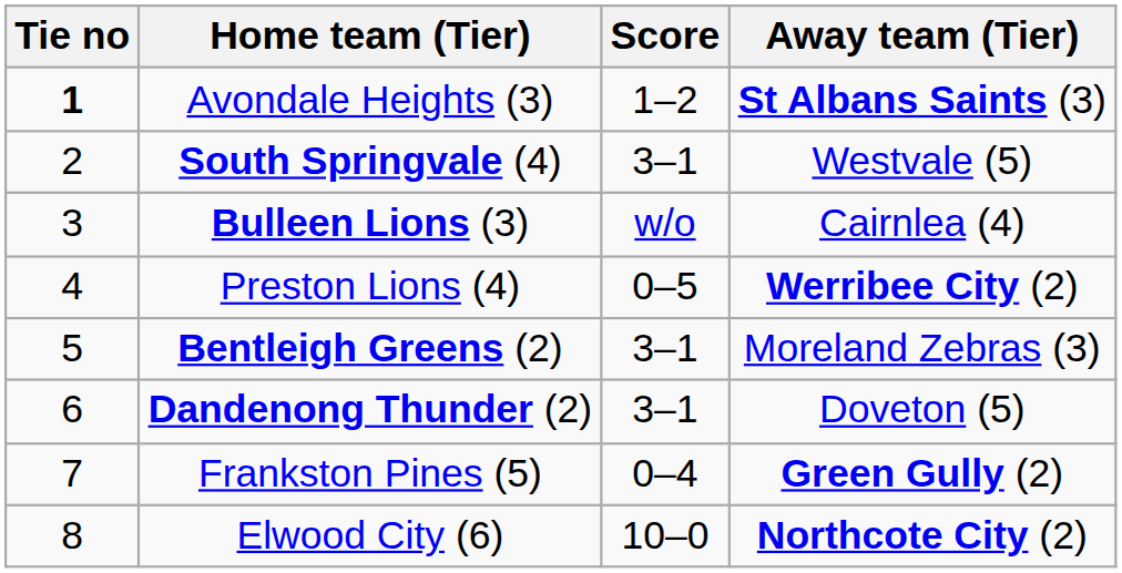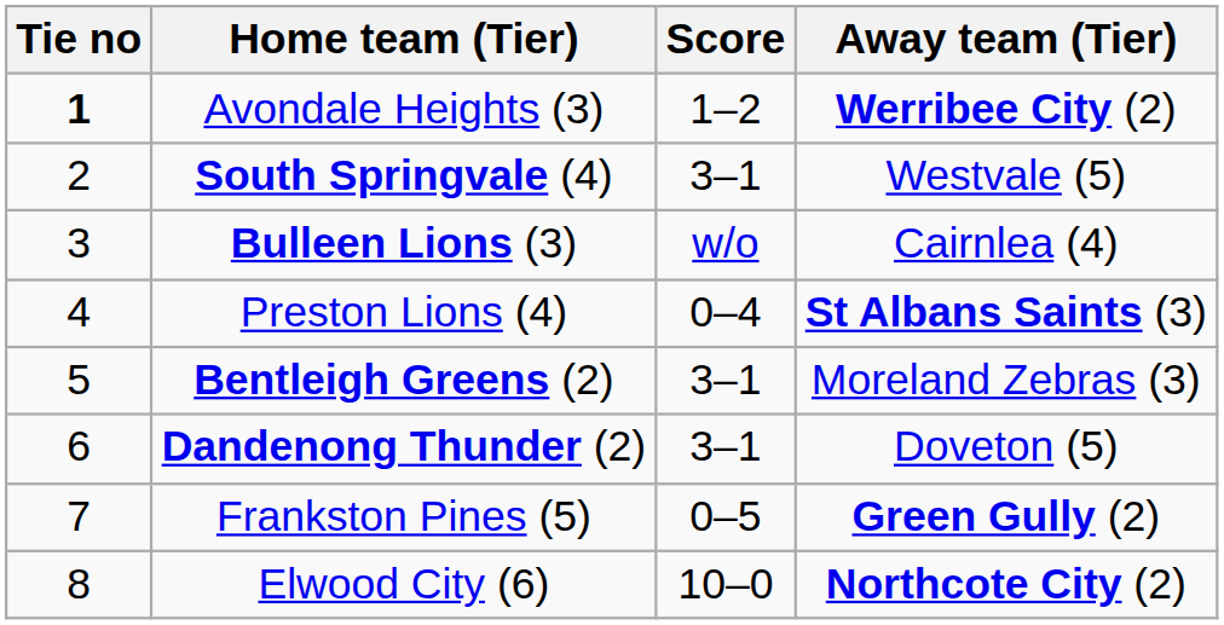 <table class="wikitable" style="text-align:center">
 <tr>
 <th>Tie no</th>
 <th>Home team (Tier)</th>
 <th>Score</th>
 <th>Away team (Tier)</th>
 </tr>
 <tr>
 <td><strong>1</strong></td>
 <td><a href='#'>Avondale Heights</a> (3)</td>
 <td>1–2</td>
-<td><strong><a href='#'>St Albans Saints</a></strong> (3)</td>
+<td><strong><a href='#'>Werribee City</a></strong> (2)</td>
 </tr>
 <tr>
 <td>2</td>
 <td><strong><a href='#'>South Springvale</a></strong> (4)</td>
 <td>3–1</td>
 <td><a href='#'>Westvale</a> (5)</td>
 </tr>
 <tr>
 <td>3</td>
 <td><strong><a href='#'>Bulleen Lions</a></strong> (3)</td>
 <td><a href='#'>w/o</a></td>
 <td><a href='#'>Cairnlea</a> (4)</td>
 </tr>
 <tr>
 <td>4</td>
 <td><a href='#'>Preston Lions</a> (4)</td>
-<td>0–5</td>
-<td><strong><a href='#'>Werribee City</a></strong> (2)</td>
+<td>0–4</td>
+<td><strong><a href='#'>St Albans Saints</a></strong> (3)</td>
 </tr>
 <tr>
 <td>5</td>
 <td><strong><a href='#'>Bentleigh Greens</a></strong> (2)</td>
 <td>3–1</td>
 <td><a href='#'>Moreland Zebras</a> (3)</td>
 </tr>
 <tr>
 <td>6</td>
 <td><strong><a href='#'>Dandenong Thunder</a></strong> (2)</td>
 <td>3–1</td>
 <td><a href='#'>Doveton</a> (5)</td>
 </tr>
 <tr>
 <td>7</td>
 <td><a href='#'>Frankston Pines</a> (5)</td>
-<td>0–4</td>
+<td>0–5</td>
 <td><strong><a href='#'>Green Gully</a></strong> (2)</td>
 </tr>
 <tr>
 <td>8</td>
 <td><a href='#'>Elwood City</a> (6)</td>
 <td>10–0</td>
 <td><strong><a href='#'>Northcote City</a></strong> (2)</td>
 </tr>
 </table>
